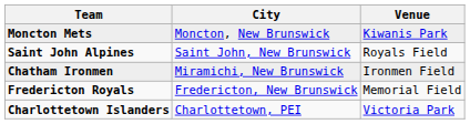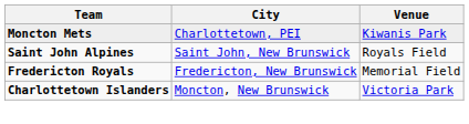 <table class="wikitable">
 <tr>
 <th>Team</th>
 <th>City</th>
 <th>Venue</th>
 </tr>
 <tr bgcolor="#eeeeee">
 <td><strong>Moncton Mets</strong></td>
-<td><a href='#'>Moncton</a>, <a href='#'>New Brunswick</a></td>
+<td><a href='#'>Charlottetown, PEI</a></td>
 <td><a href='#'>Kiwanis Park</a></td>
 </tr>
 <tr>
 <td><strong>Saint John Alpines</strong></td>
 <td><a href='#'>Saint John, New Brunswick</a></td>
 <td>Royals Field</td>
-</tr>
-<tr bgcolor="#eeeeee">
-<td><strong>Chatham Ironmen</strong></td>
-<td><a href='#'>Miramichi, New Brunswick</a></td>
-<td>Ironmen Field</td>
 </tr>
 <tr align="left">
 <td><strong>Fredericton Royals</strong></td>
 <td><a href='#'>Fredericton, New Brunswick</a></td>
 <td>Memorial Field</td>
 </tr>
 <tr>
 <td><strong>Charlottetown Islanders</strong></td>
-<td><a href='#'>Charlottetown, PEI</a></td>
+<td><a href='#'>Moncton</a>, <a href='#'>New Brunswick</a></td>
 <td><a href='#'>Victoria Park</a></td>
 </tr>
 </table>
